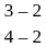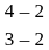 <table style="text-align:center">
 <tr>
 <th width=200></th>
 <th width=100></th>
 <th width=200></th>
 </tr>
 <tr>
 <td align=right><strong></strong></td>
-<td>3 – 2</td>
+<td>4 – 2</td>
 <td align=left></td>
 </tr>
 <tr>
 <td align=right><strong></strong></td>
-<td>4 – 2</td>
+<td>3 – 2</td>
 <td align=left></td>
 </tr>
 </table>
